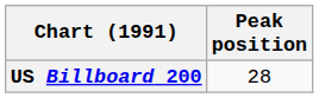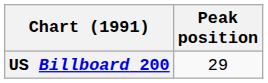 <table class="wikitable plainrowheaders" style="text-align:center">
 <tr>
 <th scope="col">Chart (1991)</th>
 <th scope="col">Peak<br>position</th>
 </tr>
 <tr>
 <th scope="row">US <a href='#'><em>Billboard</em> 200</a></th>
-<td>28</td>
+<td>29</td>
 </tr>
 </table>
